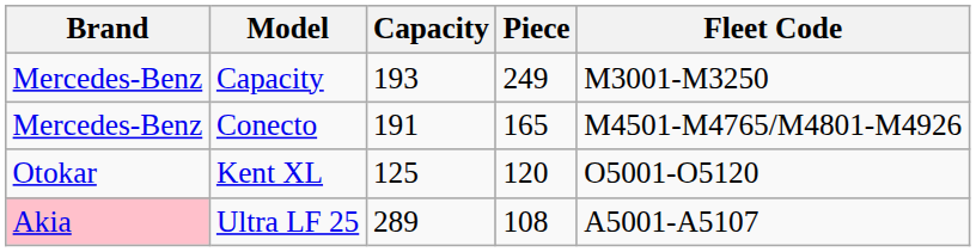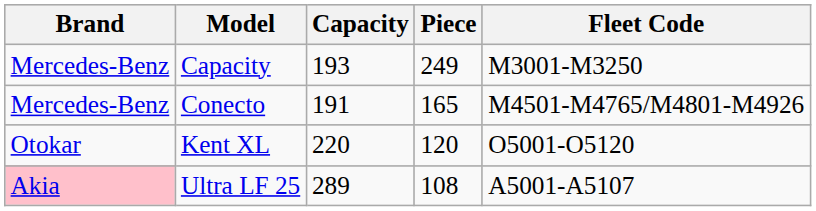 <table class="wikitable">
 <tr>
 <th>Brand</th>
 <th>Model</th>
 <th>Capacity</th>
 <th>Piece</th>
 <th>Fleet Code</th>
 </tr>
 <tr>
 <td><a href='#'>Mercedes-Benz</a></td>
 <td><a href='#'>Capacity</a></td>
 <td>193</td>
 <td>249</td>
 <td>M3001-M3250</td>
 </tr>
 <tr>
 <td><a href='#'>Mercedes-Benz</a></td>
 <td><a href='#'>Conecto</a></td>
 <td>191</td>
 <td>165</td>
 <td>M4501-M4765/M4801-M4926</td>
 </tr>
 <tr>
 <td><a href='#'>Otokar</a></td>
 <td><a href='#'>Kent XL</a></td>
-<td>125</td>
+<td>220</td>
 <td>120</td>
 <td>O5001-O5120</td>
 </tr>
 <tr>
 <td style="background: pink;"><a href='#'>Akia</a></td>
 <td><a href='#'>Ultra LF 25</a></td>
 <td>289</td>
 <td>108</td>
 <td>A5001-A5107</td>
 </tr>
 </table>
